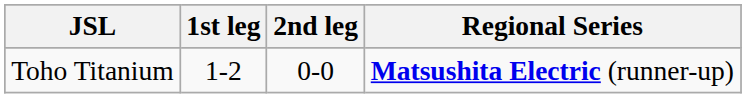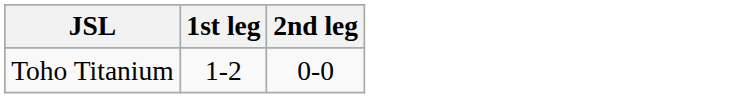 <table class="wikitable" border="1">
 <tr align=center>
 <th>JSL</th>
 <th>1st leg</th>
 <th>2nd leg</th>
-<th>Regional Series</th>
 </tr>
 <tr align=center>
 <td>Toho Titanium</td>
 <td>1-2</td>
 <td>0-0</td>
-<td><strong><a href='#'>Matsushita Electric</a></strong> (runner-up)</td>
 </tr>
 </table>
